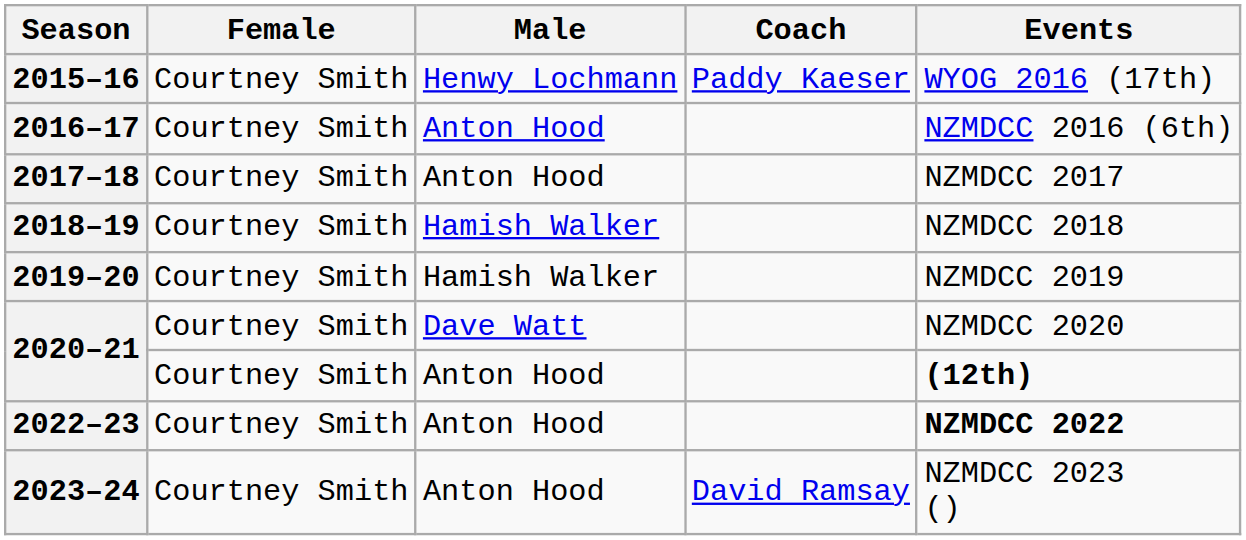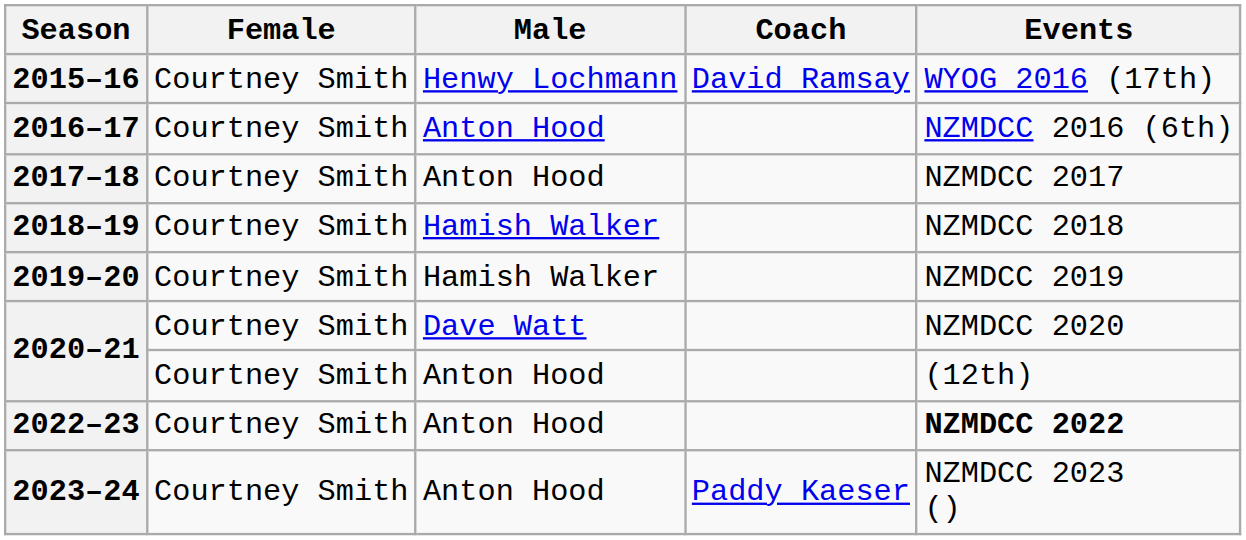 <table class="wikitable">
 <tr>
 <th scope="col">Season</th>
 <th scope="col">Female</th>
 <th scope="col">Male</th>
 <th scope="col">Coach</th>
 <th scope="col">Events</th>
 </tr>
 <tr>
 <th scope="row">2015–16</th>
 <td> Courtney Smith</td>
 <td> <a href='#'>Henwy Lochmann</a></td>
-<td><a href='#'>Paddy Kaeser</a></td>
+<td><a href='#'>David Ramsay</a></td>
 <td><a href='#'>WYOG 2016</a> (17th)</td>
 </tr>
 <tr>
 <th scope="row">2016–17</th>
 <td>Courtney Smith</td>
 <td><a href='#'>Anton Hood</a></td>
 <td></td>
 <td><a href='#'>NZMDCC</a> 2016 (6th)</td>
 </tr>
 <tr>
 <th scope="row">2017–18</th>
 <td>Courtney Smith</td>
 <td>Anton Hood</td>
 <td></td>
 <td>NZMDCC 2017 </td>
 </tr>
 <tr>
 <th scope="row">2018–19</th>
 <td>Courtney Smith</td>
 <td><a href='#'>Hamish Walker</a></td>
 <td></td>
 <td>NZMDCC 2018 </td>
 </tr>
 <tr>
 <th scope="row">2019–20</th>
 <td>Courtney Smith</td>
 <td>Hamish Walker</td>
 <td></td>
 <td>NZMDCC 2019 </td>
 </tr>
 <tr>
 <th scope="row" rowspan="2">2020–21</th>
 <td>Courtney Smith</td>
 <td><a href='#'>Dave Watt</a></td>
 <td></td>
 <td>NZMDCC 2020 </td>
 </tr>
 <tr>
 <td>Courtney Smith</td>
 <td>Anton Hood</td>
 <td></td>
-<td><strong> (12th)</strong></td>
+<td> (12th)</td>
 </tr>
 <tr>
 <th scope="row">2022–23</th>
 <td>Courtney Smith</td>
 <td>Anton Hood</td>
 <td></td>
 <td><strong>NZMDCC 2022 </strong></td>
 </tr>
 <tr>
 <th scope="row">2023–24</th>
 <td>Courtney Smith</td>
 <td>Anton Hood</td>
-<td><a href='#'>David Ramsay</a></td>
+<td><a href='#'>Paddy Kaeser</a></td>
 <td>NZMDCC 2023  <br>  ()</td>
 </tr>
 </table>
